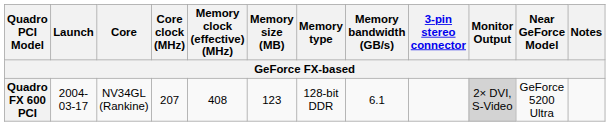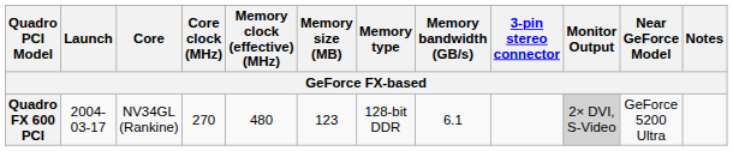 <table class="wikitable" style="font-size:85%; text-align: center;">
 <tr>
 <th>Quadro<br>PCI Model</th>
 <th>Launch</th>
 <th>Core</th>
 <th>Core clock<br>(MHz)</th>
 <th>Memory clock<br>(effective) (MHz)</th>
 <th>Memory size<br>(MB)</th>
 <th>Memory type</th>
 <th>Memory<br>bandwidth<br>(GB/s)</th>
 <th><a href='#'>3-pin<br>stereo<br>connector</a></th>
 <th>Monitor Output</th>
 <th>Near GeForce Model</th>
 <th>Notes</th>
 </tr>
 <tr>
 <th colspan="12">GeForce FX-based</th>
 </tr>
 <tr>
 <th>Quadro FX 600 PCI</th>
 <td>2004-03-17</td>
 <td>NV34GL (Rankine)</td>
-<td>207</td>
-<td>408</td>
+<td>270</td>
+<td>480</td>
 <td>123</td>
 <td>128-bit DDR</td>
 <td>6.1</td>
 <td></td>
 <td style="background: lightgrey;">2× DVI, S-Video</td>
 <td>GeForce 5200 Ultra</td>
 <td></td>
 </tr>
 </table>
